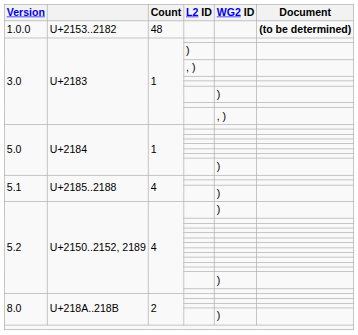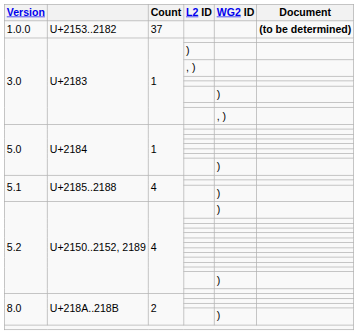 <table class="wikitable collapsible sticky-header">
 <tr>
 <th><a href='#'>Version</a></th>
 <th></th>
 <th>Count</th>
 <th><a href='#'>L2</a> ID</th>
 <th><a href='#'>WG2</a> ID</th>
 <th>Document</th>
 </tr>
 <tr>
 <td>1.0.0</td>
 <td>U+2153..2182</td>
-<td>48</td>
+<td>37</td>
 <td></td>
 <td></td>
 <td><strong>(to be determined)</strong></td>
 </tr>
 <tr>
 <td rowspan="8">3.0</td>
 <td rowspan="8">U+2183</td>
 <td rowspan="8">1</td>
 <td></td>
 <td></td>
 <td></td>
 </tr>
 <tr>
 <td> )</td>
 <td></td>
 <td></td>
 </tr>
 <tr>
 <td> , )</td>
 <td></td>
 <td></td>
 </tr>
 <tr>
 <td></td>
 <td></td>
 <td></td>
 </tr>
 <tr>
 <td></td>
 <td></td>
 <td></td>
 </tr>
 <tr>
 <td></td>
 <td> )</td>
 <td></td>
 </tr>
 <tr>
 <td></td>
 <td></td>
 <td></td>
 </tr>
 <tr>
 <td></td>
 <td> , )</td>
 <td></td>
 </tr>
 <tr>
 <td rowspan="8">5.0</td>
 <td rowspan="8">U+2184</td>
 <td rowspan="8">1</td>
 <td></td>
 <td></td>
 <td></td>
 </tr>
 <tr>
 <td></td>
 <td></td>
 <td></td>
 </tr>
 <tr>
 <td></td>
 <td></td>
 <td></td>
 </tr>
 <tr>
 <td></td>
 <td></td>
 <td></td>
 </tr>
 <tr>
 <td></td>
 <td></td>
 <td></td>
 </tr>
 <tr>
 <td></td>
 <td></td>
 <td></td>
 </tr>
 <tr>
 <td></td>
 <td></td>
 <td></td>
 </tr>
 <tr>
 <td></td>
 <td> )</td>
 <td></td>
 </tr>
 <tr>
 <td rowspan="3">5.1</td>
 <td rowspan="3">U+2185..2188</td>
 <td rowspan="3">4</td>
 <td></td>
 <td></td>
 <td></td>
 </tr>
 <tr>
 <td></td>
 <td></td>
 <td></td>
 </tr>
 <tr>
 <td></td>
 <td> )</td>
 <td></td>
 </tr>
 <tr>
 <td rowspan="14">5.2</td>
 <td rowspan="14">U+2150..2152, 2189</td>
 <td rowspan="14">4</td>
 <td></td>
 <td> )</td>
 <td></td>
 </tr>
 <tr>
 <td></td>
 <td></td>
 <td></td>
 </tr>
 <tr>
 <td></td>
 <td></td>
 <td></td>
 </tr>
 <tr>
 <td></td>
 <td></td>
 <td></td>
 </tr>
 <tr>
 <td></td>
 <td></td>
 <td></td>
 </tr>
 <tr>
 <td></td>
 <td></td>
 <td></td>
 </tr>
 <tr>
 <td></td>
 <td></td>
 <td></td>
 </tr>
 <tr>
 <td></td>
 <td></td>
 <td></td>
 </tr>
 <tr>
 <td></td>
 <td></td>
 <td></td>
 </tr>
 <tr>
 <td></td>
 <td></td>
 <td></td>
 </tr>
 <tr>
 <td></td>
 <td></td>
 <td></td>
 </tr>
 <tr>
 <td></td>
 <td></td>
 <td></td>
 </tr>
 <tr>
 <td></td>
 <td> )</td>
 <td></td>
 </tr>
 <tr>
 <td></td>
 <td></td>
 <td></td>
 </tr>
 <tr>
 <td rowspan="4">8.0</td>
 <td rowspan="4">U+218A..218B</td>
 <td rowspan="4">2</td>
 <td></td>
 <td></td>
 <td></td>
 </tr>
 <tr>
 <td></td>
 <td></td>
 <td></td>
 </tr>
 <tr>
 <td></td>
 <td></td>
 <td></td>
 </tr>
 <tr>
 <td></td>
 <td> )</td>
 <td></td>
 </tr>
 <tr class="sortbottom">
 <td colspan="6"></td>
 </tr>
 </table>
